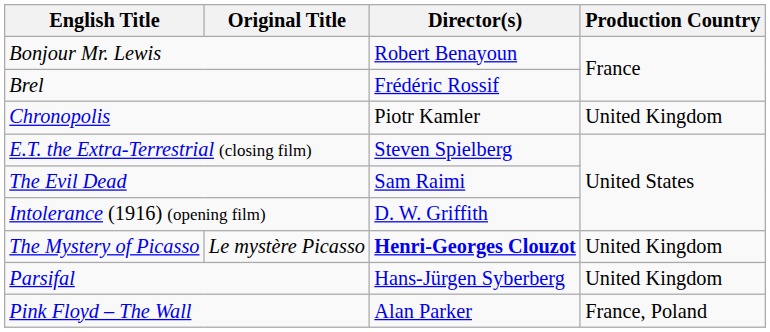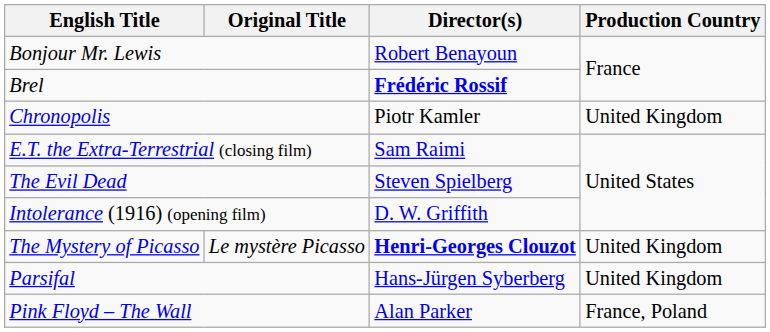 <table class="wikitable">
 <tr>
 <th>English Title</th>
 <th>Original Title</th>
 <th>Director(s)</th>
 <th>Production Country</th>
 </tr>
 <tr>
 <td colspan="2"><em>Bonjour Mr. Lewis</em></td>
 <td><a href='#'>Robert Benayoun</a></td>
 <td rowspan="2">France</td>
 </tr>
 <tr>
 <td colspan="2"><em>Brel</em></td>
-<td><a href='#'>Frédéric Rossif</a></td>
+<td><strong><a href='#'>Frédéric Rossif</a></strong></td>
 </tr>
 <tr>
 <td colspan="2"><em><a href='#'>Chronopolis</a></em></td>
 <td>Piotr Kamler</td>
 <td>United Kingdom</td>
 </tr>
 <tr>
 <td colspan="2"><em><a href='#'>E.T. the Extra-Terrestrial</a></em> <small>(closing film)</small></td>
-<td><a href='#'>Steven Spielberg</a></td>
+<td><a href='#'>Sam Raimi</a></td>
 <td rowspan="3">United States</td>
 </tr>
 <tr>
 <td colspan="2"><em><a href='#'>The Evil Dead</a></em></td>
-<td><a href='#'>Sam Raimi</a></td>
+<td><a href='#'>Steven Spielberg</a></td>
 </tr>
 <tr>
 <td colspan="2"><em><a href='#'>Intolerance</a></em> (1916) <small>(opening film)</small></td>
 <td><a href='#'>D. W. Griffith</a></td>
 </tr>
 <tr>
 <td><em><a href='#'>The Mystery of Picasso</a></em></td>
 <td><em>Le mystère Picasso</em></td>
 <td><strong><a href='#'>Henri-Georges Clouzot</a></strong></td>
 <td>United Kingdom</td>
 </tr>
 <tr>
 <td colspan="2"><a href='#'><em>Parsifal</em></a></td>
 <td><a href='#'>Hans-Jürgen Syberberg</a></td>
 <td>United Kingdom</td>
 </tr>
 <tr>
 <td colspan="2"><em><a href='#'>Pink Floyd – The Wall</a></em></td>
 <td><a href='#'>Alan Parker</a></td>
 <td>France, Poland</td>
 </tr>
 </table>
